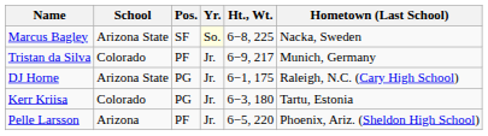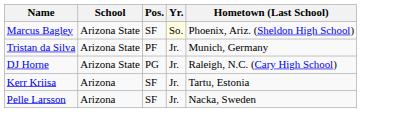 <table class="wikitable">
 <tr>
 <th>Name</th>
 <th>School</th>
 <th>Pos.</th>
 <th>Yr.</th>
-<th>Ht., Wt.</th>
 <th>Hometown (Last School)</th>
 </tr>
 <tr>
 <td><a href='#'>Marcus Bagley</a></td>
 <td ! style=>Arizona State</td>
 <td>SF</td>
 <td style="background: lightyellow;">So.</td>
-<td>6−8, 225</td>
-<td>Nacka, Sweden</td>
+<td>Phoenix, Ariz. (<a href='#'>Sheldon High School</a>)</td>
 </tr>
 <tr>
 <td><a href='#'>Tristan da Silva</a></td>
-<td ! style=>Colorado</td>
+<td ! style=>Arizona State</td>
 <td>PF</td>
 <td>Jr.</td>
-<td>6−9, 217</td>
 <td>Munich, Germany</td>
 </tr>
 <tr>
 <td><a href='#'>DJ Horne</a></td>
 <td ! style=>Arizona State</td>
 <td>PG</td>
 <td>Jr.</td>
-<td>6−1, 175</td>
 <td>Raleigh, N.C. (<a href='#'>Cary High School</a>)</td>
 </tr>
 <tr>
 <td><a href='#'>Kerr Kriisa</a></td>
-<td ! style=>Colorado</td>
-<td>PG</td>
+<td ! style=>Arizona</td>
+<td>SF</td>
 <td>Jr.</td>
-<td>6−3, 180</td>
 <td>Tartu, Estonia</td>
 </tr>
 <tr>
 <td><a href='#'>Pelle Larsson</a></td>
 <td ! style=>Arizona</td>
-<td>PF</td>
+<td>SF</td>
 <td>Jr.</td>
-<td>6−5, 220</td>
-<td>Phoenix, Ariz. (<a href='#'>Sheldon High School</a>)</td>
+<td>Nacka, Sweden</td>
 </tr>
 </table>
